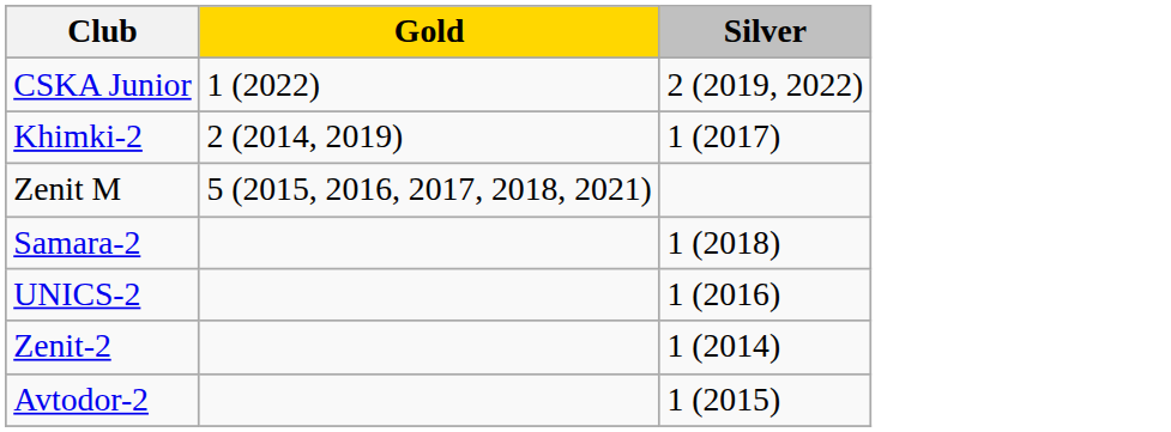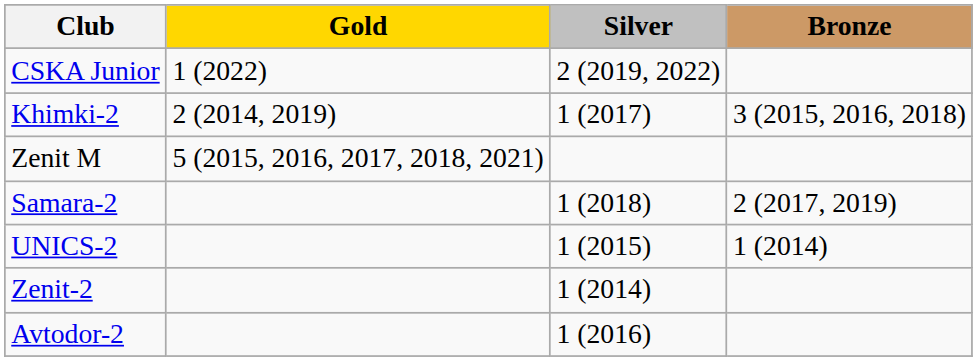 <table class="wikitable">
 <tr>
 <th>Club</th>
 <th style="background:gold">Gold</th>
 <th style="background:silver">Silver</th>
+<th style="background:#CC9966">Bronze</th>
 </tr>
 <tr>
 <td><a href='#'>CSKA Junior</a></td>
 <td>1 (2022)</td>
 <td>2 (2019, 2022)</td>
+<td></td>
 </tr>
 <tr>
 <td><a href='#'>Khimki-2</a></td>
 <td>2 (2014, 2019)</td>
 <td>1 (2017)</td>
+<td>3 (2015, 2016, 2018)</td>
 </tr>
 <tr>
 <td>Zenit M</td>
 <td>5 (2015, 2016, 2017, 2018, 2021)</td>
+<td></td>
 <td></td>
 </tr>
 <tr>
 <td><a href='#'>Samara-2</a></td>
 <td></td>
 <td>1 (2018)</td>
+<td>2 (2017, 2019)</td>
 </tr>
 <tr>
 <td><a href='#'>UNICS-2</a></td>
 <td></td>
-<td>1 (2016)</td>
+<td>1 (2015)</td>
+<td>1 (2014)</td>
 </tr>
 <tr>
 <td><a href='#'>Zenit-2</a></td>
 <td></td>
 <td>1 (2014)</td>
+<td></td>
 </tr>
 <tr>
 <td><a href='#'>Avtodor-2</a></td>
 <td></td>
-<td>1 (2015)</td>
+<td>1 (2016)</td>
+<td></td>
 </tr>
 </table>
